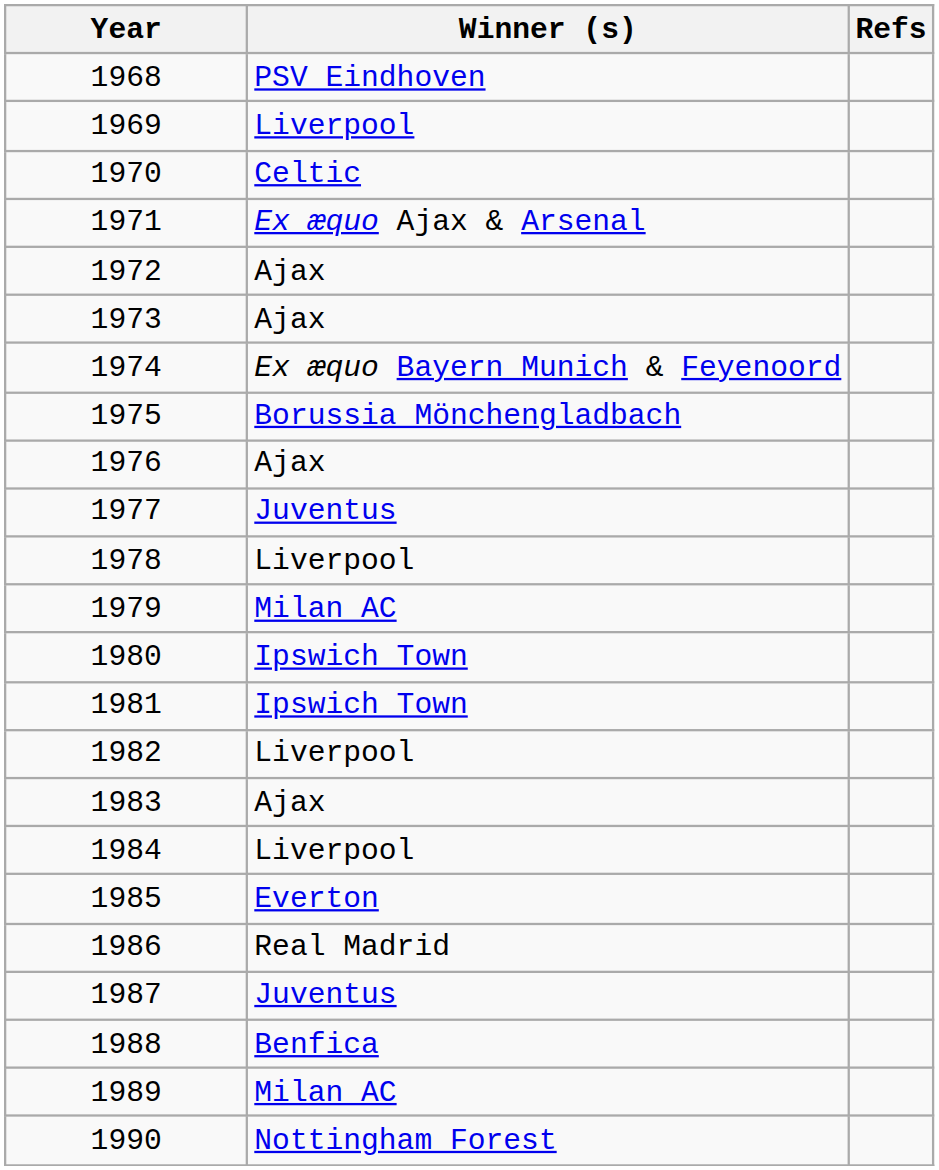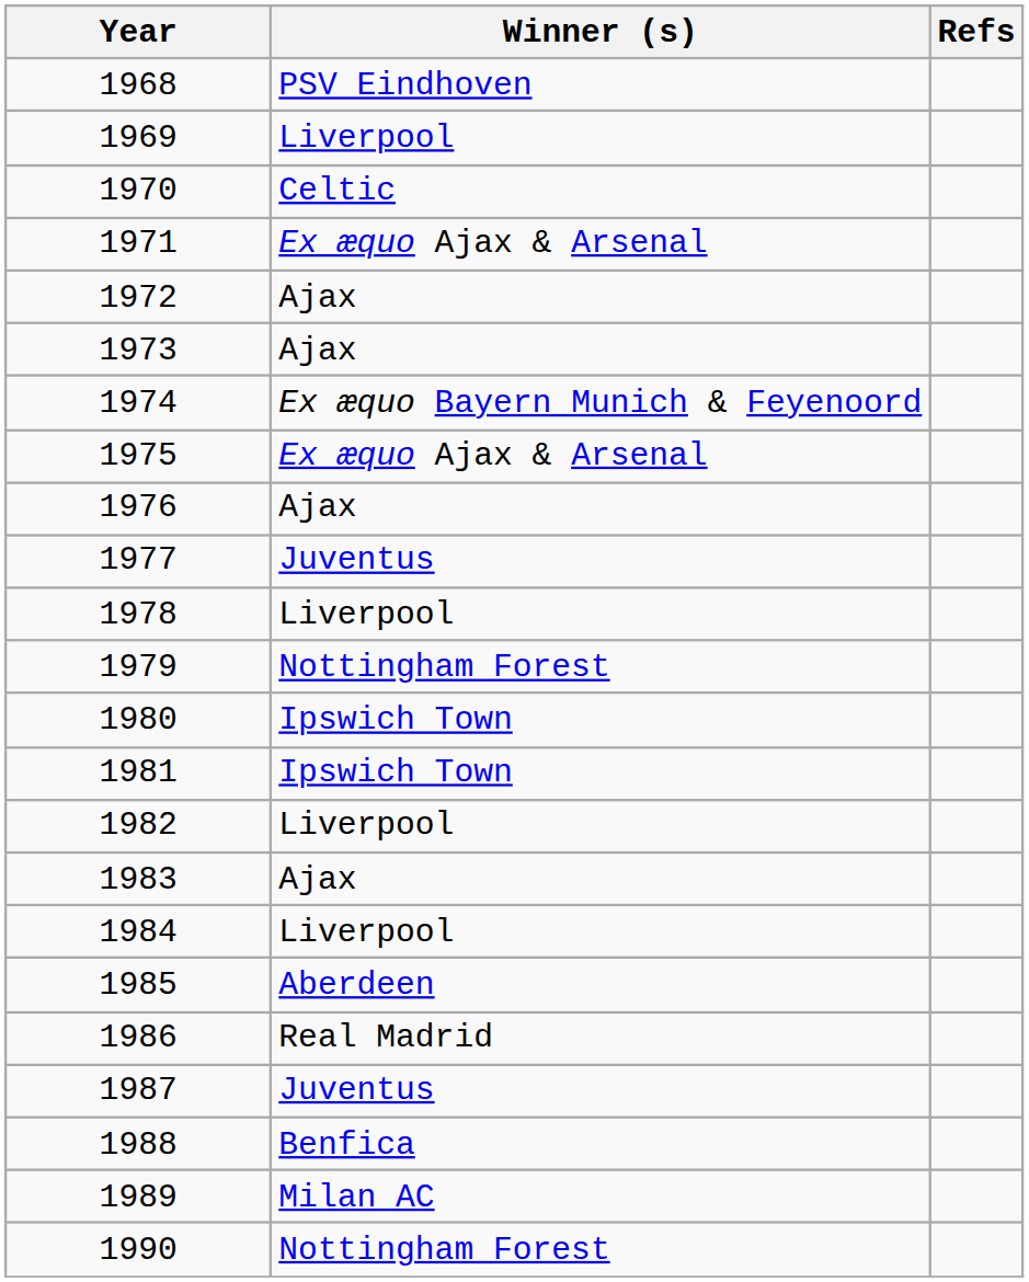 <table class="wikitable" style="text-align:left;">
 <tr>
 <th width=100>Year</th>
 <th>Winner (s)</th>
 <th>Refs</th>
 </tr>
 <tr>
 <td style="text-align:center;">1968</td>
 <td> <a href='#'>PSV Eindhoven</a></td>
 <td style="text-align:center;"></td>
 </tr>
 <tr>
 <td style="text-align:center;">1969</td>
 <td> <a href='#'>Liverpool</a></td>
 <td style="text-align:center;"></td>
 </tr>
 <tr>
 <td style="text-align:center;">1970</td>
 <td> <a href='#'>Celtic</a></td>
 <td style="text-align:center;"></td>
 </tr>
 <tr>
 <td style="text-align:center;">1971</td>
 <td><em><a href='#'>Ex æquo</a></em>  Ajax &  <a href='#'>Arsenal</a></td>
 <td style="text-align:center;"></td>
 </tr>
 <tr>
 <td style="text-align:center;">1972</td>
 <td> Ajax</td>
 <td style="text-align:center;"></td>
 </tr>
 <tr>
 <td style="text-align:center;">1973</td>
 <td> Ajax</td>
 <td style="text-align:center;"></td>
 </tr>
 <tr>
 <td style="text-align:center;">1974</td>
 <td><em>Ex æquo</em>  <a href='#'>Bayern Munich</a> &  <a href='#'>Feyenoord</a></td>
 <td style="text-align:center;"></td>
 </tr>
 <tr>
 <td style="text-align:center;">1975</td>
-<td> <a href='#'>Borussia Mönchengladbach</a></td>
+<td><em><a href='#'>Ex æquo</a></em>  Ajax &  <a href='#'>Arsenal</a></td>
 <td style="text-align:center;"></td>
 </tr>
 <tr>
 <td style="text-align:center;">1976</td>
 <td> Ajax</td>
 <td style="text-align:center;"></td>
 </tr>
 <tr>
 <td style="text-align:center;">1977</td>
 <td> <a href='#'>Juventus</a></td>
 <td style="text-align:center;"></td>
 </tr>
 <tr>
 <td style="text-align:center;">1978</td>
 <td> Liverpool</td>
 <td style="text-align:center;"></td>
 </tr>
 <tr>
 <td style="text-align:center;">1979</td>
-<td> <a href='#'>Milan AC</a></td>
+<td> <a href='#'>Nottingham Forest</a></td>
 <td style="text-align:center;"></td>
 </tr>
 <tr>
 <td style="text-align:center;">1980</td>
 <td> <a href='#'>Ipswich Town</a></td>
 <td style="text-align:center;"></td>
 </tr>
 <tr>
 <td style="text-align:center;">1981</td>
 <td> <a href='#'>Ipswich Town</a></td>
 <td style="text-align:center;"></td>
 </tr>
 <tr>
 <td style="text-align:center;">1982</td>
 <td> Liverpool</td>
 <td style="text-align:center;"></td>
 </tr>
 <tr>
 <td style="text-align:center;">1983</td>
 <td> Ajax</td>
 <td style="text-align:center;"></td>
 </tr>
 <tr>
 <td style="text-align:center;">1984</td>
 <td> Liverpool</td>
 <td style="text-align:center;"></td>
 </tr>
 <tr>
 <td style="text-align:center;">1985</td>
-<td> <a href='#'>Everton</a></td>
+<td> <a href='#'>Aberdeen</a></td>
 <td style="text-align:center;"></td>
 </tr>
 <tr>
 <td style="text-align:center;">1986</td>
 <td> Real Madrid</td>
 <td style="text-align:center;"></td>
 </tr>
 <tr>
 <td style="text-align:center;">1987</td>
 <td> <a href='#'>Juventus</a></td>
 <td style="text-align:center;"></td>
 </tr>
 <tr>
 <td style="text-align:center;">1988</td>
 <td> <a href='#'>Benfica</a></td>
 <td style="text-align:center;"></td>
 </tr>
 <tr>
 <td style="text-align:center;">1989</td>
 <td> <a href='#'>Milan AC</a></td>
 <td style="text-align:center;"></td>
 </tr>
 <tr>
 <td style="text-align:center;">1990</td>
 <td> <a href='#'>Nottingham Forest</a></td>
 <td style="text-align:center;"></td>
 </tr>
 <tr>
 </tr>
 </table>
